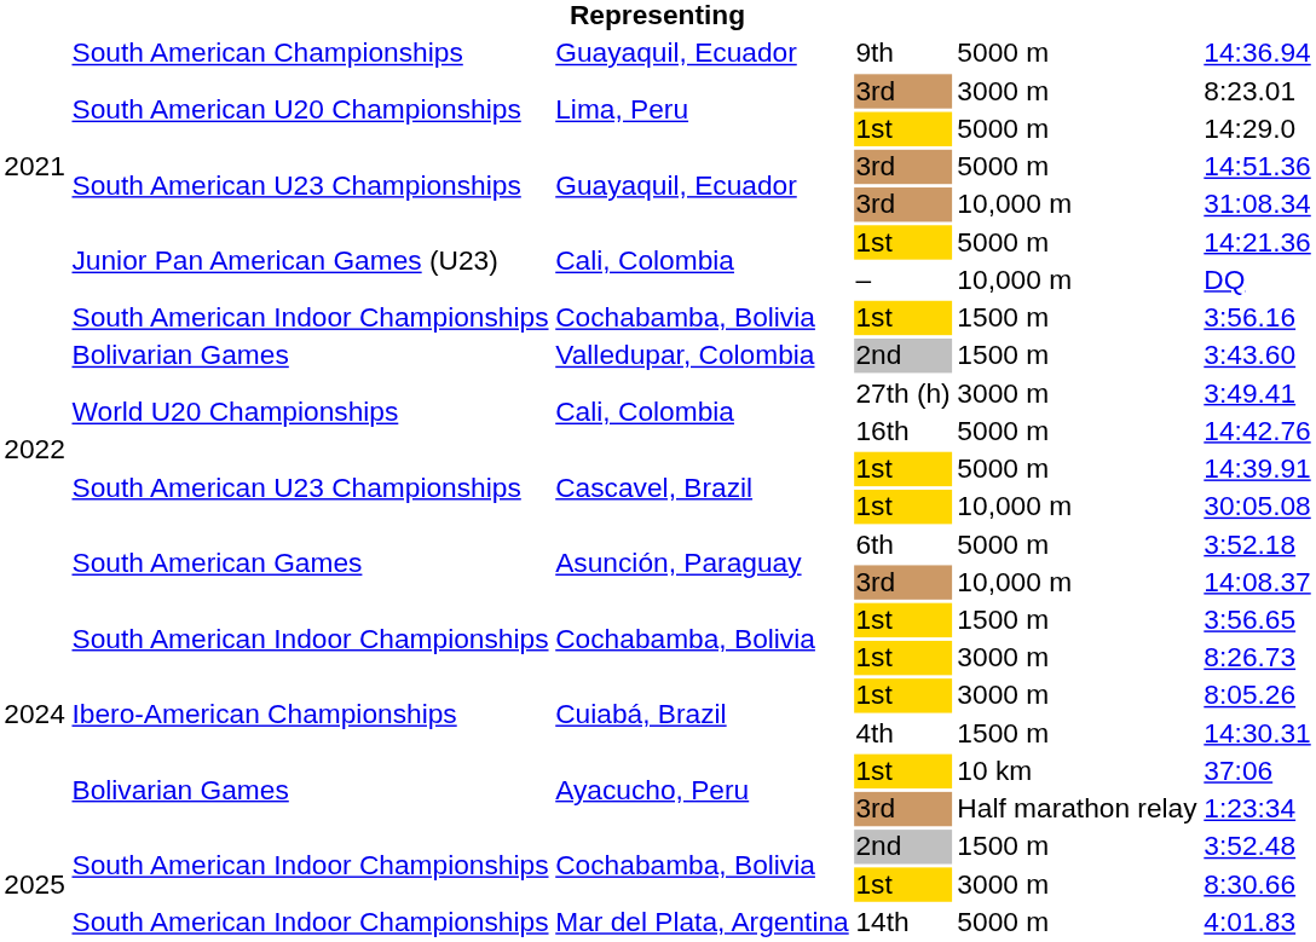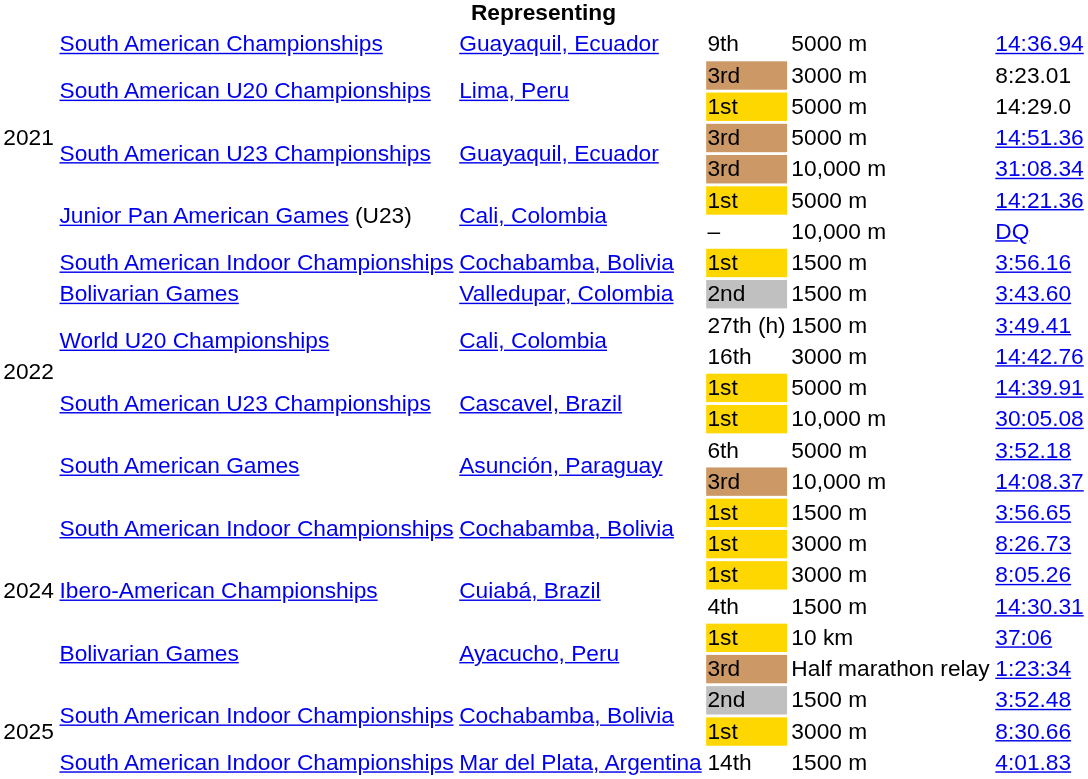 <table>
 <tr>
 <th colspan="6">Representing </th>
 </tr>
 <tr>
 <td rowspan=7>2021</td>
 <td><a href='#'>South American Championships</a></td>
 <td><a href='#'>Guayaquil, Ecuador</a></td>
 <td>9th</td>
 <td>5000 m</td>
 <td><a href='#'>14:36.94</a></td>
 </tr>
 <tr>
 <td rowspan=2><a href='#'>South American U20 Championships</a></td>
 <td rowspan=2><a href='#'>Lima, Peru</a></td>
 <td bgcolor=cc9966>3rd</td>
 <td>3000 m</td>
 <td>8:23.01</td>
 </tr>
 <tr>
 <td bgcolor=gold>1st</td>
 <td>5000 m</td>
 <td>14:29.0</td>
 </tr>
 <tr>
 <td rowspan=2><a href='#'>South American U23 Championships</a></td>
 <td rowspan=2><a href='#'>Guayaquil, Ecuador</a></td>
 <td bgcolor=cc9966>3rd</td>
 <td>5000 m</td>
 <td><a href='#'>14:51.36</a></td>
 </tr>
 <tr>
 <td bgcolor=cc9966>3rd</td>
 <td>10,000 m</td>
 <td><a href='#'>31:08.34</a></td>
 </tr>
 <tr>
 <td rowspan=2><a href='#'>Junior Pan American Games</a> (U23)</td>
 <td rowspan=2><a href='#'>Cali, Colombia</a></td>
 <td bgcolor=gold>1st</td>
 <td>5000 m</td>
 <td><a href='#'>14:21.36</a></td>
 </tr>
 <tr>
 <td>–</td>
 <td>10,000 m</td>
 <td><a href='#'>DQ</a></td>
 </tr>
 <tr>
 <td rowspan=8>2022</td>
 <td><a href='#'>South American Indoor Championships</a></td>
 <td><a href='#'>Cochabamba, Bolivia</a></td>
 <td bgcolor=gold>1st</td>
 <td>1500 m</td>
 <td><a href='#'>3:56.16</a></td>
 </tr>
 <tr>
 <td><a href='#'>Bolivarian Games</a></td>
 <td><a href='#'>Valledupar, Colombia</a></td>
 <td bgcolor=silver>2nd</td>
 <td>1500 m</td>
 <td><a href='#'>3:43.60</a></td>
 </tr>
 <tr>
 <td rowspan=2><a href='#'>World U20 Championships</a></td>
 <td rowspan=2><a href='#'>Cali, Colombia</a></td>
 <td>27th (h)</td>
-<td>3000 m</td>
+<td>1500 m</td>
 <td><a href='#'>3:49.41</a></td>
 </tr>
 <tr>
 <td>16th</td>
-<td>5000 m</td>
+<td>3000 m</td>
 <td><a href='#'>14:42.76</a></td>
 </tr>
 <tr>
 <td rowspan=2><a href='#'>South American U23 Championships</a></td>
 <td rowspan=2><a href='#'>Cascavel, Brazil</a></td>
 <td bgcolor=gold>1st</td>
 <td>5000 m</td>
 <td><a href='#'>14:39.91</a></td>
 </tr>
 <tr>
 <td bgcolor=gold>1st</td>
 <td>10,000 m</td>
 <td><a href='#'>30:05.08</a></td>
 </tr>
 <tr>
 <td rowspan=2><a href='#'>South American Games</a></td>
 <td rowspan=2><a href='#'>Asunción, Paraguay</a></td>
 <td>6th</td>
 <td>5000 m</td>
 <td><a href='#'>3:52.18</a></td>
 </tr>
 <tr>
 <td bgcolor=cc9966>3rd</td>
 <td>10,000 m</td>
 <td><a href='#'>14:08.37</a></td>
 </tr>
 <tr>
 <td rowspan=6>2024</td>
 <td rowspan=2><a href='#'>South American Indoor Championships</a></td>
 <td rowspan=2><a href='#'>Cochabamba, Bolivia</a></td>
 <td bgcolor=gold>1st</td>
 <td>1500 m</td>
 <td><a href='#'>3:56.65</a></td>
 </tr>
 <tr>
 <td bgcolor=gold>1st</td>
 <td>3000 m</td>
 <td><a href='#'>8:26.73</a></td>
 </tr>
 <tr>
 <td rowspan=2><a href='#'>Ibero-American Championships</a></td>
 <td rowspan=2><a href='#'>Cuiabá, Brazil</a></td>
 <td bgcolor=gold>1st</td>
 <td>3000 m</td>
 <td><a href='#'>8:05.26</a></td>
 </tr>
 <tr>
 <td>4th</td>
 <td>1500 m</td>
 <td><a href='#'>14:30.31</a></td>
 </tr>
 <tr>
 <td rowspan=2><a href='#'>Bolivarian Games</a></td>
 <td rowspan=2><a href='#'>Ayacucho, Peru</a></td>
 <td bgcolor=gold>1st</td>
 <td>10 km</td>
 <td><a href='#'>37:06</a></td>
 </tr>
 <tr>
 <td bgcolor=cc9966>3rd</td>
 <td>Half marathon relay</td>
 <td><a href='#'>1:23:34</a></td>
 </tr>
 <tr>
 <td rowspan=3>2025</td>
 <td rowspan=2><a href='#'>South American Indoor Championships</a></td>
 <td rowspan=2><a href='#'>Cochabamba, Bolivia</a></td>
 <td bgcolor=silver>2nd</td>
 <td>1500 m</td>
 <td><a href='#'>3:52.48</a></td>
 </tr>
 <tr>
 <td bgcolor=gold>1st</td>
 <td>3000 m</td>
 <td><a href='#'>8:30.66</a></td>
 </tr>
 <tr>
 <td><a href='#'>South American Indoor Championships</a></td>
 <td><a href='#'>Mar del Plata, Argentina</a></td>
 <td>14th</td>
-<td>5000 m</td>
+<td>1500 m</td>
 <td><a href='#'>4:01.83</a></td>
 </tr>
 </table>
